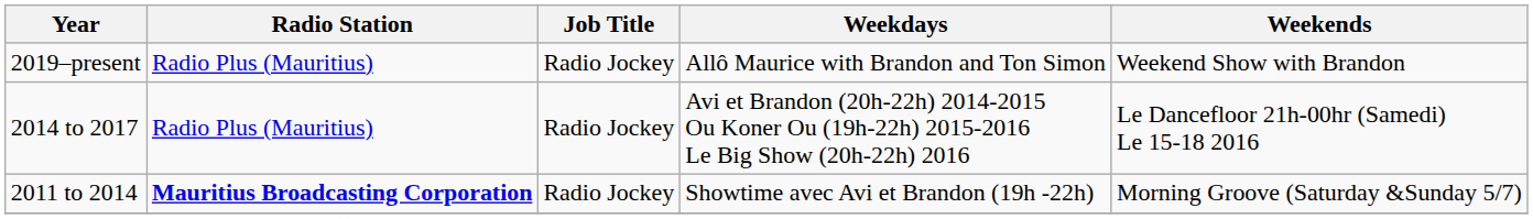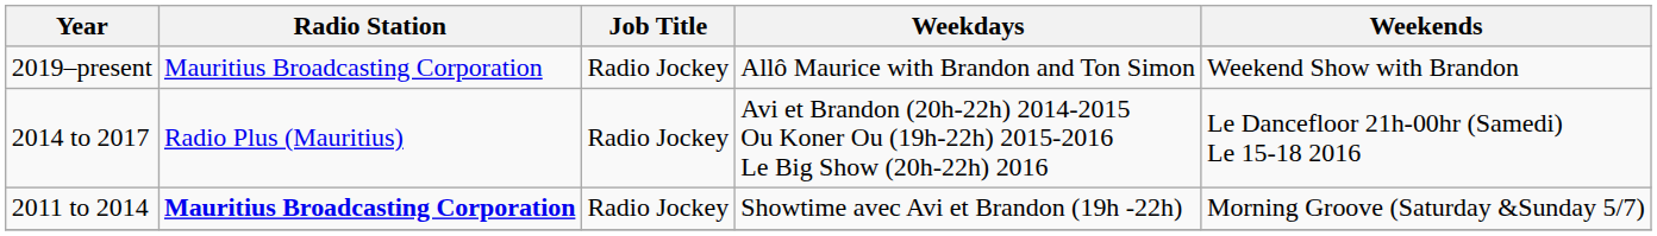 <table class="wikitable">
 <tr>
 <th>Year</th>
 <th>Radio Station</th>
 <th>Job Title</th>
 <th>Weekdays</th>
 <th>Weekends</th>
 </tr>
 <tr>
 <td>2019–present</td>
-<td><a href='#'>Radio Plus (Mauritius)</a></td>
+<td><a href='#'>Mauritius Broadcasting Corporation</a></td>
 <td>Radio Jockey</td>
 <td>Allô Maurice with Brandon and Ton Simon</td>
 <td>Weekend Show with Brandon</td>
 </tr>
 <tr>
 <td>2014 to 2017</td>
 <td><a href='#'>Radio Plus (Mauritius)</a></td>
 <td>Radio Jockey</td>
 <td>Avi et Brandon (20h-22h) 2014-2015<br>Ou Koner Ou (19h-22h) 2015-2016<br>Le Big Show (20h-22h) 2016</td>
 <td>Le Dancefloor 21h-00hr (Samedi)<br>Le 15-18 2016</td>
 </tr>
 <tr>
 <td>2011 to 2014</td>
 <td><strong><a href='#'>Mauritius Broadcasting Corporation</a></strong></td>
 <td>Radio Jockey</td>
 <td>Showtime avec Avi et Brandon (19h -22h)</td>
 <td>Morning Groove (Saturday &Sunday 5/7)</td>
 </tr>
 <tr>
 </tr>
 </table>
